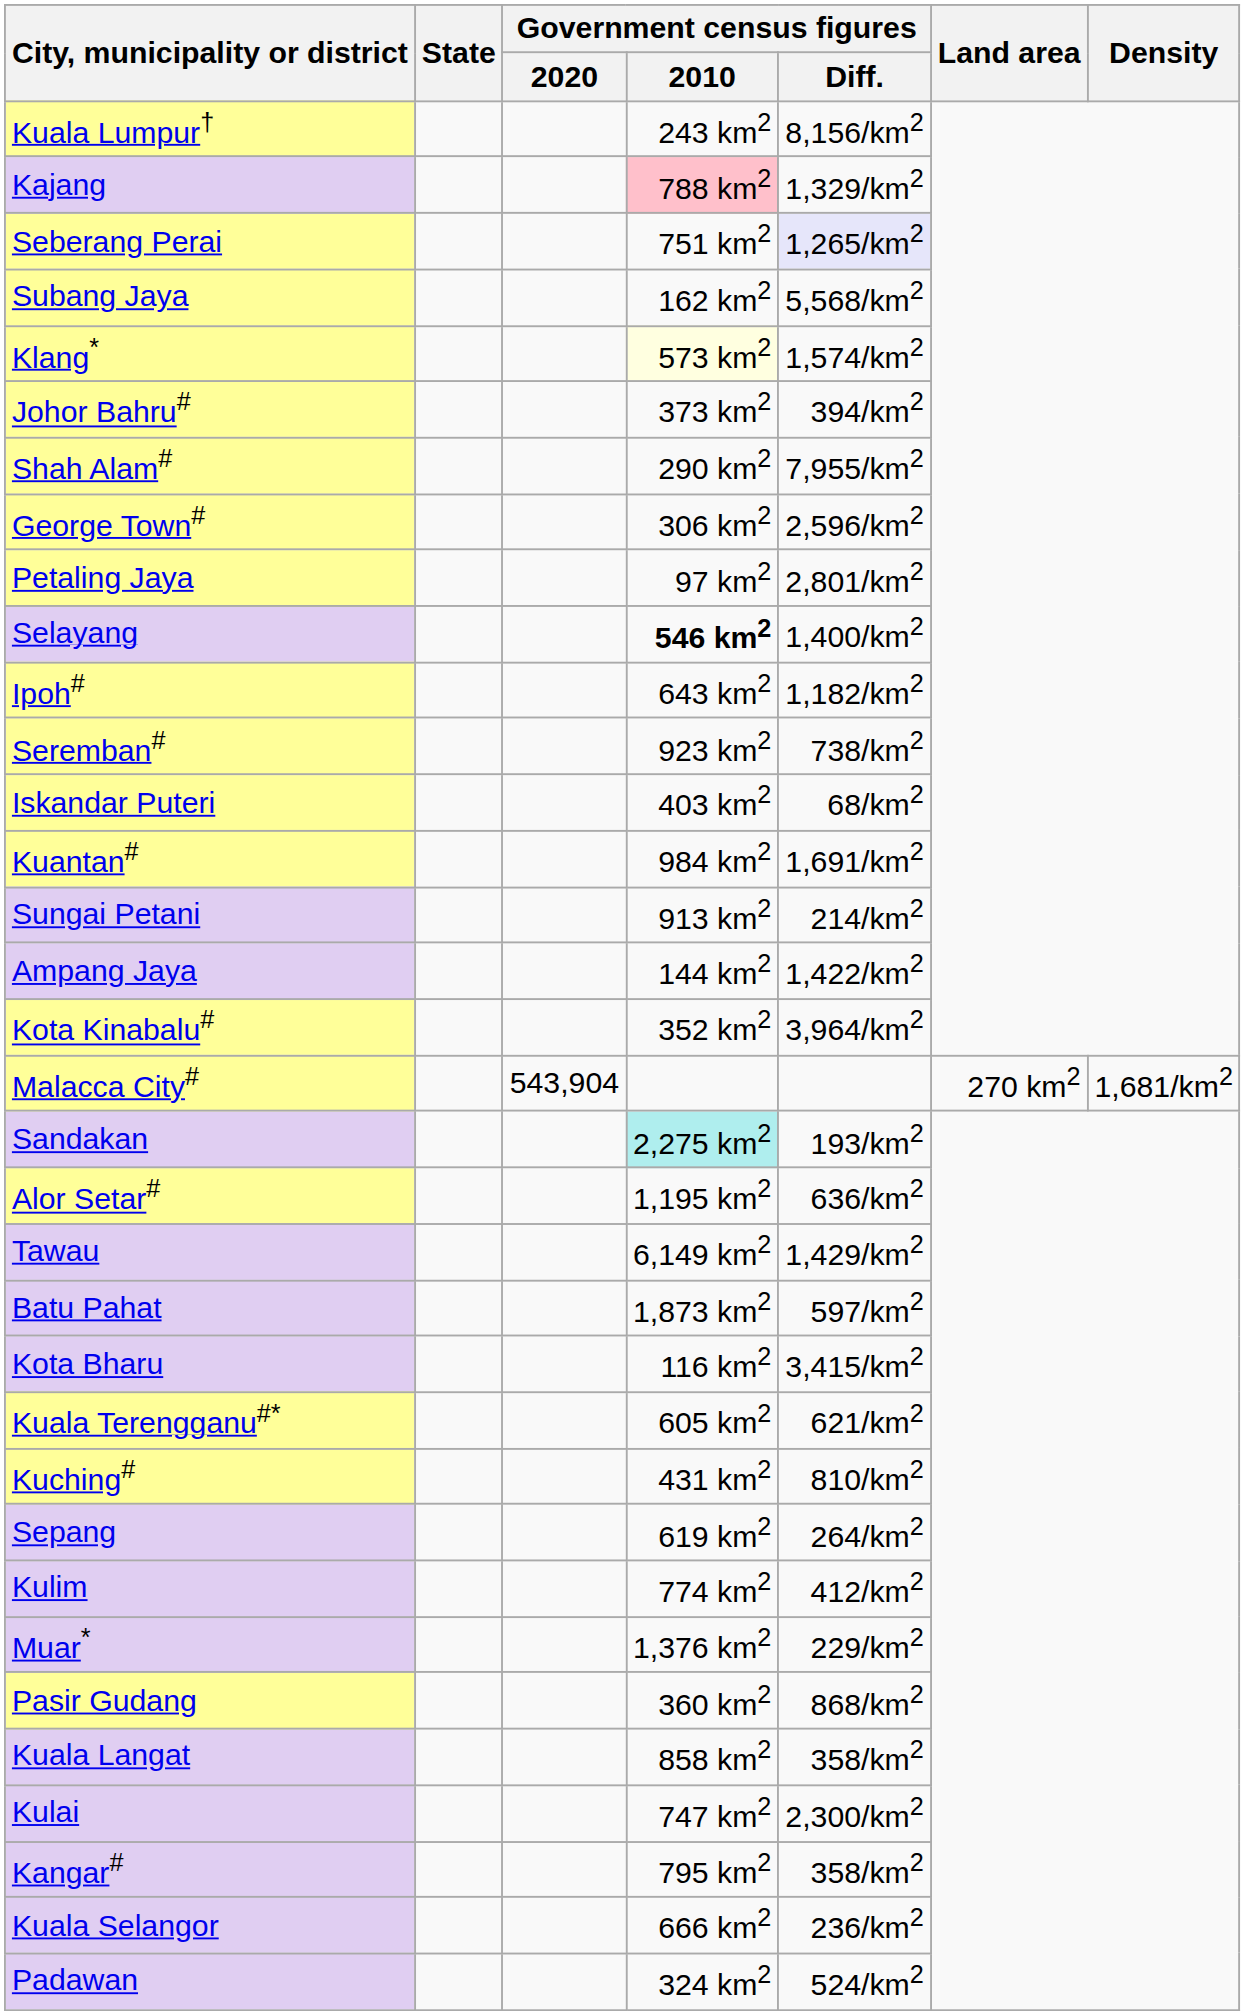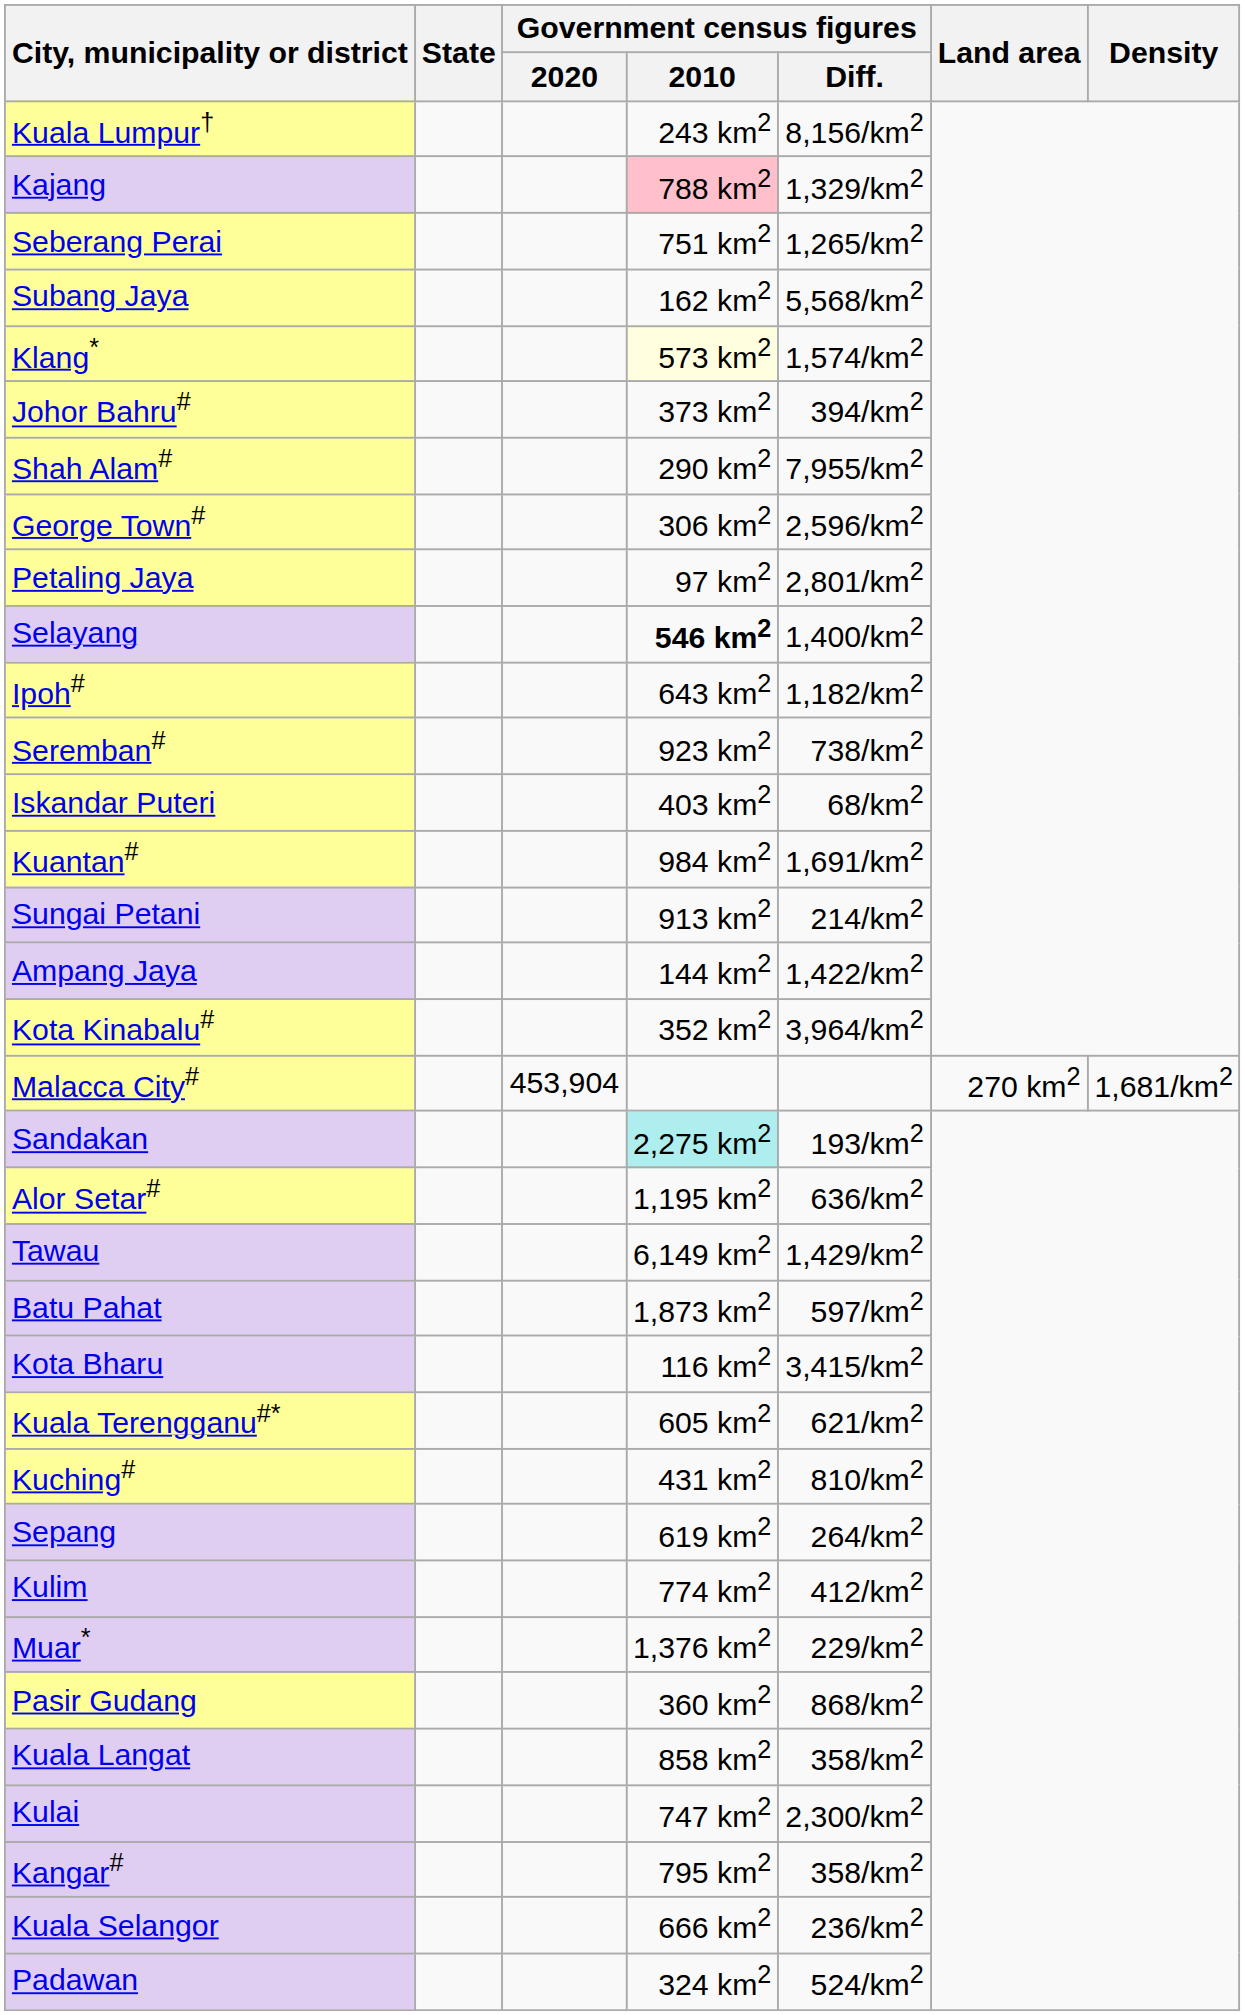 <table class="wikitable sortable">
 <tr>
 <th rowspan="2">City, municipality or district</th>
 <th rowspan="2" data-sort-type="number">State</th>
 <th colspan="3">Government census figures</th>
 <th rowspan="2">Land area</th>
 <th rowspan="2">Density<br></th>
 </tr>
 <tr>
 <th>2020</th>
 <th>2010</th>
 <th>Diff.</th>
 </tr>
 <tr>
 <td style="background-color:#ffff99"><a href='#'>Kuala Lumpur</a><sup>†</sup></td>
 <td></td>
 <td></td>
 <td style="text-align:right;">243 km<sup>2</sup></td>
 <td style="text-align:right;">8,156/km<sup>2</sup></td>
 </tr>
 <tr>
 <td style="background-color:#E0CEF2"><a href='#'>Kajang</a></td>
 <td></td>
 <td></td>
 <td style="background: pink; text-align:right;">788 km<sup>2</sup></td>
 <td style="text-align:right;">1,329/km<sup>2</sup></td>
 </tr>
 <tr>
 <td style="background-color:#ffff99"><a href='#'>Seberang Perai</a></td>
 <td></td>
 <td></td>
 <td style="text-align:right;">751 km<sup>2</sup></td>
-<td style="background: lavender; text-align:right;">1,265/km<sup>2</sup></td>
+<td style="text-align:right;">1,265/km<sup>2</sup></td>
 </tr>
 <tr>
 <td style="background-color:#ffff99"><a href='#'>Subang Jaya</a></td>
 <td></td>
 <td></td>
 <td style="text-align:right;">162 km<sup>2</sup></td>
 <td style="text-align:right;">5,568/km<sup>2</sup></td>
 </tr>
 <tr>
 <td style="background-color:#ffff99"><a href='#'>Klang</a><sup>*</sup></td>
 <td></td>
 <td></td>
 <td style="background: lightyellow; text-align:right;">573 km<sup>2</sup></td>
 <td style="text-align:right;">1,574/km<sup>2</sup></td>
 </tr>
 <tr>
 <td style="background-color:#ffff99"><a href='#'>Johor Bahru</a><sup>#</sup></td>
 <td></td>
 <td></td>
 <td style="text-align:right;">373 km<sup>2</sup></td>
 <td align="right">394/km<sup>2</sup></td>
 </tr>
 <tr>
 <td style="background-color:#ffff99"><a href='#'>Shah Alam</a><sup>#</sup></td>
 <td></td>
 <td></td>
 <td style="text-align:right;">290 km<sup>2</sup></td>
 <td style="text-align:right;">7,955/km<sup>2</sup></td>
 </tr>
 <tr>
 <td style="background-color:#ffff99"><a href='#'>George Town</a><sup>#</sup></td>
 <td></td>
 <td></td>
 <td style="text-align:right;">306 km<sup>2</sup></td>
 <td style="text-align:right;">2,596/km<sup>2</sup></td>
 </tr>
 <tr>
 <td style="background-color:#ffff99"><a href='#'>Petaling Jaya</a></td>
 <td></td>
 <td></td>
 <td style="text-align:right;">97 km<sup>2</sup></td>
 <td style="text-align:right;">2,801/km<sup>2</sup></td>
 </tr>
 <tr>
 <td style="background-color:#E0CEF2"><a href='#'>Selayang</a></td>
 <td></td>
 <td></td>
 <td style="text-align:right;"><strong>546 km<sup>2</sup></strong></td>
 <td style="text-align:right;">1,400/km<sup>2</sup></td>
 </tr>
 <tr>
 <td style="background-color:#ffff99"><a href='#'>Ipoh</a><sup>#</sup></td>
 <td></td>
 <td></td>
 <td style="text-align:right;">643 km<sup>2</sup></td>
 <td style="text-align:right;">1,182/km<sup>2</sup></td>
 </tr>
 <tr>
 <td style="background-color:#ffff99"><a href='#'>Seremban</a><sup>#</sup></td>
 <td></td>
 <td></td>
 <td style="text-align:right;">923 km<sup>2</sup></td>
 <td style="text-align:right;">738/km<sup>2</sup></td>
 </tr>
 <tr>
 <td style="background-color:#ffff99"><a href='#'>Iskandar Puteri</a></td>
 <td></td>
 <td></td>
 <td style="text-align:right;">403 km<sup>2</sup></td>
 <td style="text-align:right;">68/km<sup>2</sup></td>
 </tr>
 <tr>
 <td style="background-color:#ffff99"><a href='#'>Kuantan</a><sup>#</sup></td>
 <td></td>
 <td></td>
 <td align="right">984 km<sup>2</sup></td>
 <td style="text-align:right;">1,691/km<sup>2</sup></td>
 </tr>
 <tr>
 <td style="background:#E0CEF2"><a href='#'>Sungai Petani</a></td>
 <td></td>
 <td></td>
 <td style="text-align:right;">913 km<sup>2</sup></td>
 <td style="text-align:right;">214/km<sup>2</sup></td>
 </tr>
 <tr>
 <td style="background:#E0CEF2"><a href='#'>Ampang Jaya</a></td>
 <td></td>
 <td></td>
 <td style="text-align:right;">144 km<sup>2</sup></td>
 <td style="text-align:right;">1,422/km<sup>2</sup></td>
 </tr>
 <tr>
 <td style="background-color:#ffff99"><a href='#'>Kota Kinabalu</a><sup>#</sup></td>
 <td></td>
 <td></td>
 <td style="text-align:right;">352 km<sup>2</sup></td>
 <td style="text-align:right;">3,964/km<sup>2</sup></td>
 </tr>
 <tr>
 <td style="background-color:#ffff99"><a href='#'>Malacca City</a><sup>#</sup></td>
 <td></td>
-<td align="right">543,904</td>
+<td align="right">453,904</td>
 <td align="right"></td>
 <td align="right"></td>
 <td align="right">270 km<sup>2</sup></td>
 <td align="right">1,681/km<sup>2</sup></td>
 </tr>
 <tr>
 <td style="background:#E0CEF2"><a href='#'>Sandakan</a></td>
 <td></td>
 <td></td>
 <td style="background: paleturquoise; text-align:right;">2,275 km<sup>2</sup></td>
 <td style="text-align:right;">193/km<sup>2</sup></td>
 </tr>
 <tr>
 <td style="background-color:#ffff99"><a href='#'>Alor Setar</a><sup>#</sup></td>
 <td></td>
 <td></td>
 <td align="right">1,195 km<sup>2</sup></td>
 <td style="text-align:right;">636/km<sup>2</sup></td>
 </tr>
 <tr>
 <td style="background:#E0CEF2"><a href='#'>Tawau</a></td>
 <td></td>
 <td></td>
 <td style="text-align:right;">6,149 km<sup>2</sup></td>
 <td style="text-align:right;">1,429/km<sup>2</sup></td>
 </tr>
 <tr>
 <td style="background:#E0CEF2"><a href='#'>Batu Pahat</a></td>
 <td></td>
 <td></td>
 <td style="text-align:right;">1,873 km<sup>2</sup></td>
 <td style="text-align:right;">597/km<sup>2</sup></td>
 </tr>
 <tr>
 <td style="background:#E0CEF2"><a href='#'>Kota Bharu</a></td>
 <td></td>
 <td></td>
 <td style="text-align:right;">116 km<sup>2</sup></td>
 <td style="text-align:right;">3,415/km<sup>2</sup></td>
 </tr>
 <tr>
 <td style="background-color:#ffff99"><a href='#'>Kuala Terengganu</a><sup>#*</sup></td>
 <td></td>
 <td></td>
 <td style="text-align:right;">605 km<sup>2</sup></td>
 <td style="text-align:right;">621/km<sup>2</sup></td>
 </tr>
 <tr>
 <td style="background-color:#ffff99"><a href='#'>Kuching</a><sup>#</sup></td>
 <td></td>
 <td></td>
 <td style="text-align:right;">431 km<sup>2</sup></td>
 <td style="text-align:right;">810/km<sup>2</sup></td>
 </tr>
 <tr>
 <td style="background:#E0CEF2"><a href='#'>Sepang</a></td>
 <td></td>
 <td></td>
 <td style="text-align:right;">619 km<sup>2</sup></td>
 <td align="right">264/km<sup>2</sup></td>
 </tr>
 <tr>
 <td style="background:#E0CEF2"><a href='#'>Kulim</a></td>
 <td></td>
 <td></td>
 <td style="text-align:right;">774 km<sup>2</sup></td>
 <td style="text-align:right;">412/km<sup>2</sup></td>
 </tr>
 <tr>
 <td style="background:#E0CEF2"><a href='#'>Muar</a><sup>*</sup></td>
 <td></td>
 <td></td>
 <td style="text-align:right;">1,376 km<sup>2</sup></td>
 <td style="text-align:right;">229/km<sup>2</sup></td>
 </tr>
 <tr>
 <td style="background-color:#ffff99"><a href='#'>Pasir Gudang</a></td>
 <td></td>
 <td></td>
 <td style="text-align:right;">360 km<sup>2</sup></td>
 <td style="text-align:right;">868/km<sup>2</sup></td>
 </tr>
 <tr>
 <td style="background:#E0CEF2"><a href='#'>Kuala Langat</a></td>
 <td></td>
 <td></td>
 <td style="text-align:right;">858 km<sup>2</sup></td>
 <td style="text-align:right;">358/km<sup>2</sup></td>
 </tr>
 <tr>
 <td style="background:#E0CEF2"><a href='#'>Kulai</a></td>
 <td></td>
 <td></td>
 <td align="right">747 km<sup>2</sup></td>
 <td style="text-align:right;">2,300/km<sup>2</sup></td>
 </tr>
 <tr>
 <td style="background:#E0CEF2"><a href='#'>Kangar</a><sup>#</sup></td>
 <td></td>
 <td></td>
 <td align="right">795 km<sup>2</sup></td>
 <td align="right">358/km<sup>2</sup></td>
 </tr>
 <tr>
 <td style="background:#E0CEF2"><a href='#'>Kuala Selangor</a></td>
 <td></td>
 <td></td>
 <td style="text-align:right;">666 km<sup>2</sup></td>
 <td align="right">236/km<sup>2</sup></td>
 </tr>
 <tr>
 <td style="background:#E0CEF2"><a href='#'>Padawan</a></td>
 <td></td>
 <td></td>
 <td style="text-align:right;">324 km<sup>2</sup></td>
 <td style="text-align:right;">524/km<sup>2</sup></td>
 </tr>
 </table>
